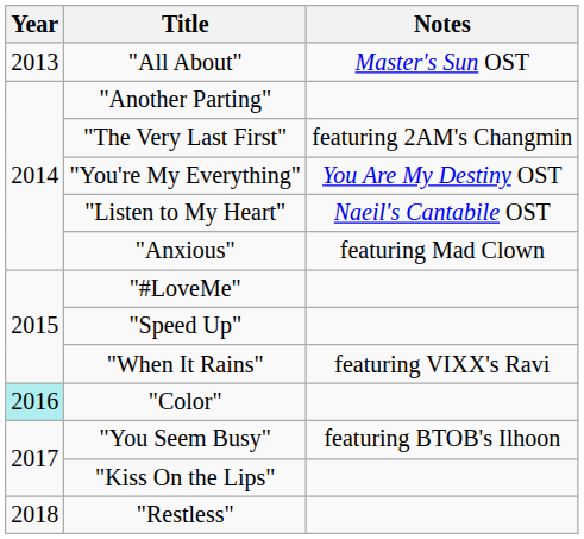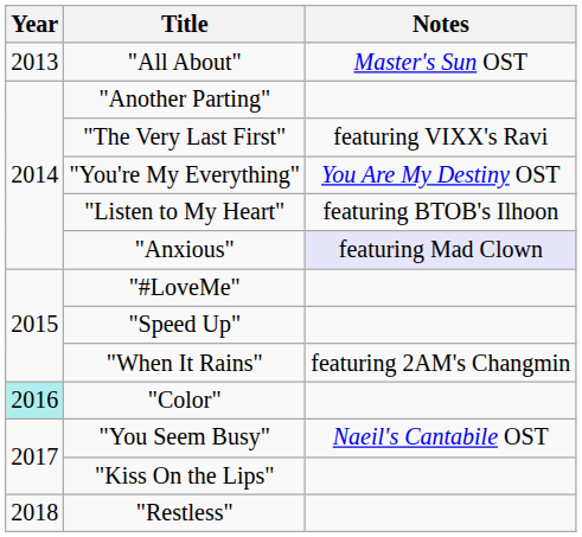 <table class="wikitable" style="text-align:center;">
 <tr>
 <th>Year</th>
 <th>Title</th>
 <th>Notes</th>
 </tr>
 <tr>
 <td>2013</td>
 <td>"All About"</td>
 <td><em><a href='#'>Master's Sun</a></em> OST</td>
 </tr>
 <tr>
 <td rowspan=5>2014</td>
 <td>"Another Parting"</td>
 <td></td>
 </tr>
 <tr>
 <td>"The Very Last First"</td>
-<td>featuring 2AM's Changmin</td>
+<td>featuring VIXX's Ravi</td>
 </tr>
 <tr>
 <td>"You're My Everything"</td>
 <td><em><a href='#'>You Are My Destiny</a></em> OST</td>
 </tr>
 <tr>
 <td>"Listen to My Heart"</td>
-<td><em><a href='#'>Naeil's Cantabile</a></em> OST</td>
+<td>featuring BTOB's Ilhoon</td>
 </tr>
 <tr>
 <td>"Anxious"</td>
-<td>featuring Mad Clown</td>
+<td style="background: lavender;">featuring Mad Clown</td>
 </tr>
 <tr>
 <td rowspan="3">2015</td>
 <td>"#LoveMe"</td>
 <td></td>
 </tr>
 <tr>
 <td>"Speed Up"</td>
 <td></td>
 </tr>
 <tr>
 <td>"When It Rains"</td>
-<td>featuring VIXX's Ravi</td>
+<td>featuring 2AM's Changmin</td>
 </tr>
 <tr>
 <td style="background: paleturquoise;">2016</td>
 <td>"Color"</td>
 <td></td>
 </tr>
 <tr>
 <td rowspan=2>2017</td>
 <td>"You Seem Busy"</td>
-<td>featuring BTOB's Ilhoon</td>
+<td><em><a href='#'>Naeil's Cantabile</a></em> OST</td>
 </tr>
 <tr>
 <td>"Kiss On the Lips"</td>
 <td></td>
 </tr>
 <tr>
 <td>2018</td>
 <td>"Restless"</td>
 <td></td>
 </tr>
 </table>
